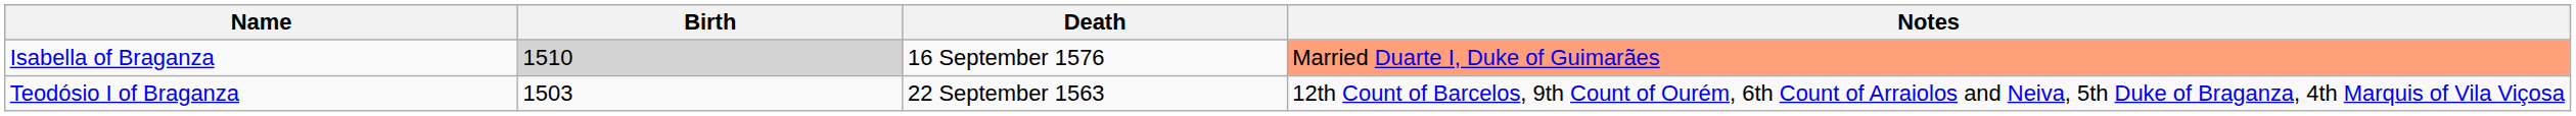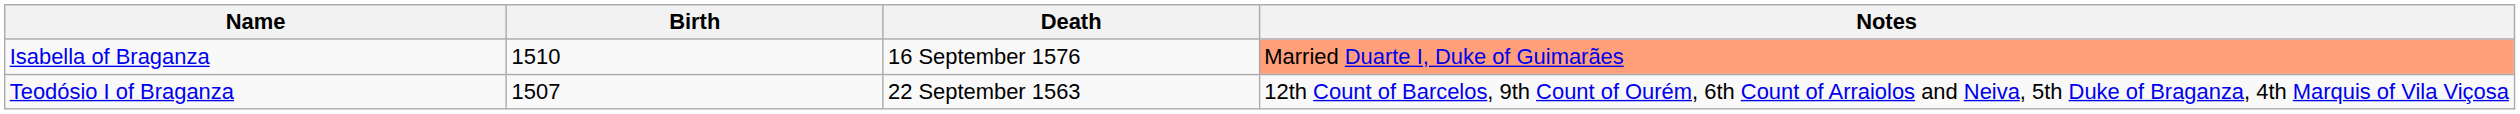 <table class="wikitable">
 <tr style="background:#ccc;">
 <th style="width:20%;">Name</th>
 <th style="width:15%;">Birth</th>
 <th style="width:15%;">Death</th>
 <th style="width:50%;">Notes</th>
 </tr>
 <tr>
 <td><a href='#'>Isabella of Braganza</a></td>
-<td style="background: lightgrey;">1510</td>
+<td>1510</td>
 <td>16 September 1576</td>
 <td style="background: lightsalmon;">Married <a href='#'>Duarte I, Duke of Guimarães</a></td>
 </tr>
 <tr>
 <td><a href='#'>Teodósio I of Braganza</a></td>
-<td>1503</td>
+<td>1507</td>
 <td>22 September 1563</td>
 <td>12th <a href='#'>Count of Barcelos</a>, 9th <a href='#'>Count of Ourém</a>, 6th <a href='#'>Count of Arraiolos</a> and <a href='#'>Neiva</a>, 5th <a href='#'>Duke of Braganza</a>, 4th <a href='#'>Marquis of Vila Viçosa</a></td>
 </tr>
 </table>
